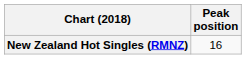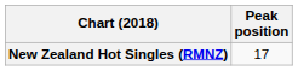 <table class="wikitable plainrowheaders" style="text-align: center;">
 <tr>
 <th scope="col">Chart (2018)</th>
 <th scope="col">Peak<br>position</th>
 </tr>
 <tr>
 <th scope="row">New Zealand Hot Singles (<a href='#'>RMNZ</a>)</th>
-<td>16</td>
+<td>17</td>
 </tr>
 </table>
